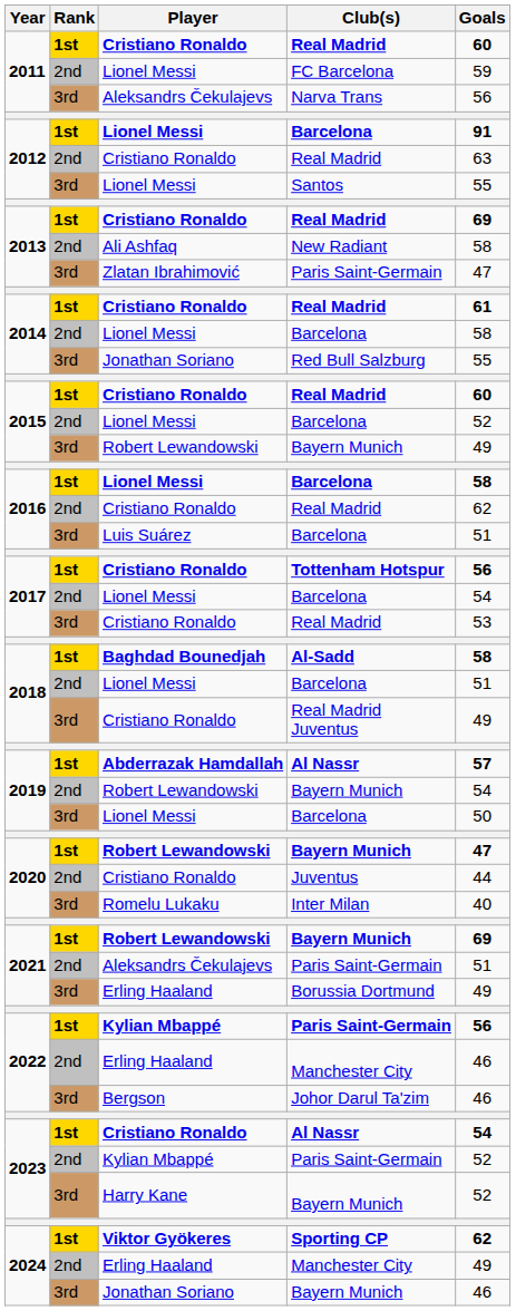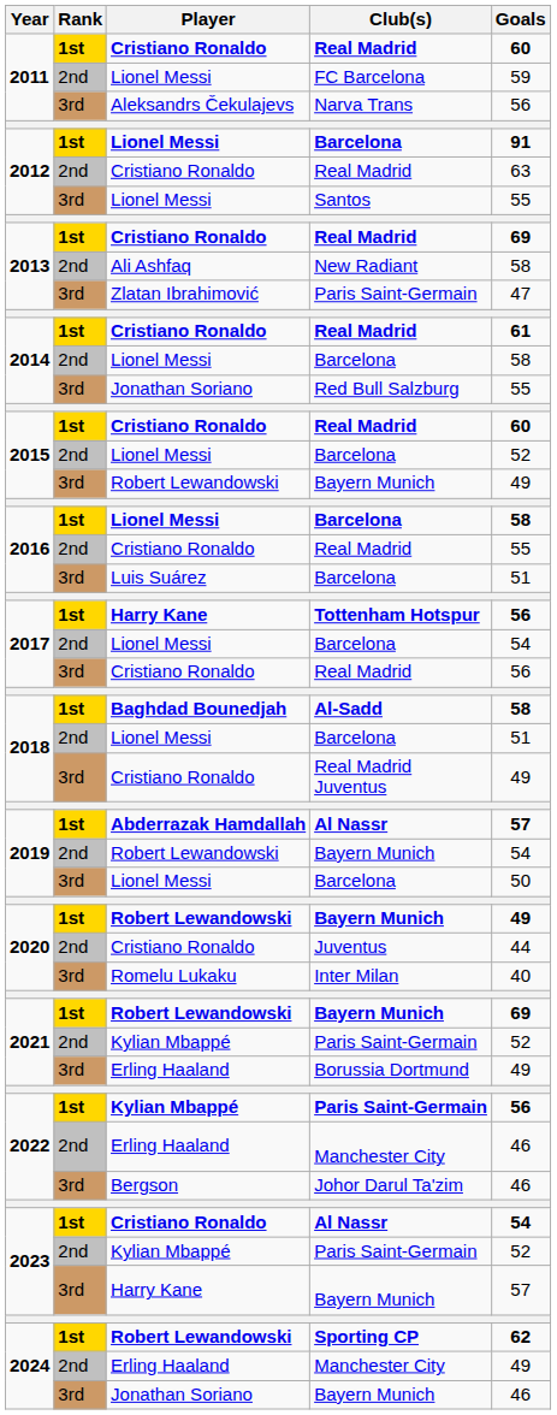 <table class="wikitable">
 <tr>
 <th>Year</th>
 <th>Rank</th>
 <th>Player</th>
 <th>Club(s)</th>
 <th>Goals</th>
 </tr>
 <tr>
 <td rowspan="3"><strong>2011</strong></td>
 <td scope=col style="background-color: gold"><strong>1st</strong></td>
 <td><strong> <a href='#'>Cristiano Ronaldo</a></strong></td>
 <td><strong> <a href='#'>Real Madrid</a></strong></td>
 <td align="center"><strong>60</strong></td>
 </tr>
 <tr>
 <td scope=col style="background-color: silver">2nd</td>
 <td> <a href='#'>Lionel Messi</a></td>
 <td> <a href='#'>FC Barcelona</a></td>
 <td align="center">59</td>
 </tr>
 <tr>
 <td scope=col style="background-color: #cc9966">3rd</td>
 <td> <a href='#'>Aleksandrs Čekulajevs</a></td>
 <td> <a href='#'>Narva Trans</a></td>
 <td align="center">56</td>
 </tr>
 <tr>
 <th colspan="5"></th>
 </tr>
 <tr>
 <td rowspan="3"><strong>2012</strong></td>
 <td scope=col style="background-color: gold"><strong>1st</strong></td>
 <td><strong> <a href='#'>Lionel Messi</a></strong></td>
 <td><strong> <a href='#'>Barcelona</a></strong></td>
 <td align="center"><strong>91</strong></td>
 </tr>
 <tr>
 <td scope=col style="background-color: silver">2nd</td>
 <td> <a href='#'>Cristiano Ronaldo</a></td>
 <td> <a href='#'>Real Madrid</a></td>
 <td align="center">63</td>
 </tr>
 <tr>
 <td scope=col style="background-color: #cc9966">3rd</td>
 <td> <a href='#'>Lionel Messi</a></td>
 <td> <a href='#'>Santos</a></td>
 <td align="center">55</td>
 </tr>
 <tr>
 <th colspan="5"></th>
 </tr>
 <tr>
 <td rowspan="3"><strong>2013</strong></td>
 <td scope=col style="background-color: gold"><strong>1st</strong></td>
 <td><strong> <a href='#'>Cristiano Ronaldo</a></strong></td>
 <td><strong> <a href='#'>Real Madrid</a></strong></td>
 <td align="center"><strong>69</strong></td>
 </tr>
 <tr>
 <td scope=col style="background-color: silver">2nd</td>
 <td> <a href='#'>Ali Ashfaq</a></td>
 <td> <a href='#'>New Radiant</a></td>
 <td align="center">58</td>
 </tr>
 <tr>
 <td scope=col style="background-color: #cc9966">3rd</td>
 <td> <a href='#'>Zlatan Ibrahimović</a></td>
 <td> <a href='#'>Paris Saint-Germain</a></td>
 <td align="center">47</td>
 </tr>
 <tr>
 <th colspan="5"></th>
 </tr>
 <tr>
 <td rowspan="3"><strong>2014</strong></td>
 <td scope=col style="background-color: gold"><strong>1st</strong></td>
 <td><strong> <a href='#'>Cristiano Ronaldo</a></strong></td>
 <td><strong> <a href='#'>Real Madrid</a></strong></td>
 <td align="center"><strong>61</strong></td>
 </tr>
 <tr>
 <td scope=col style="background-color: silver">2nd</td>
 <td> <a href='#'>Lionel Messi</a></td>
 <td> <a href='#'>Barcelona</a></td>
 <td align="center">58</td>
 </tr>
 <tr>
 <td scope=col style="background-color: #cc9966">3rd</td>
 <td> <a href='#'>Jonathan Soriano</a></td>
 <td> <a href='#'>Red Bull Salzburg</a></td>
 <td align="center">55</td>
 </tr>
 <tr>
 <th colspan="5"></th>
 </tr>
 <tr>
 <td rowspan="3"><strong>2015</strong></td>
 <td scope=col style="background-color: gold"><strong>1st</strong></td>
 <td><strong> <a href='#'>Cristiano Ronaldo</a></strong></td>
 <td><strong> <a href='#'>Real Madrid</a></strong></td>
 <td align="center"><strong>60</strong></td>
 </tr>
 <tr>
 <td scope=col style="background-color: silver">2nd</td>
 <td> <a href='#'>Lionel Messi</a></td>
 <td> <a href='#'>Barcelona</a></td>
 <td align="center">52</td>
 </tr>
 <tr>
 <td scope=col style="background-color: #cc9966">3rd</td>
 <td> <a href='#'>Robert Lewandowski</a></td>
 <td> <a href='#'>Bayern Munich</a></td>
 <td align="center">49</td>
 </tr>
 <tr>
 <th colspan="5"></th>
 </tr>
 <tr>
 <td rowspan="3"><strong>2016</strong></td>
 <td scope=col style="background-color: gold"><strong>1st</strong></td>
 <td><strong> <a href='#'>Lionel Messi</a></strong></td>
 <td><strong> <a href='#'>Barcelona</a></strong></td>
 <td align="center"><strong>58</strong></td>
 </tr>
 <tr>
 <td scope=col style="background-color: silver">2nd</td>
 <td> <a href='#'>Cristiano Ronaldo</a></td>
 <td> <a href='#'>Real Madrid</a></td>
-<td align="center">62</td>
+<td align="center">55</td>
 </tr>
 <tr>
 <td scope=col style="background-color: #cc9966">3rd</td>
 <td> <a href='#'>Luis Suárez</a></td>
 <td> <a href='#'>Barcelona</a></td>
 <td align="center">51</td>
 </tr>
 <tr>
 <th colspan="5"></th>
 </tr>
 <tr>
 <td rowspan="3"><strong>2017</strong></td>
 <td scope=col style="background-color: gold"><strong>1st</strong></td>
-<td><strong> <a href='#'>Cristiano Ronaldo</a></strong></td>
+<td><strong> <a href='#'>Harry Kane</a></strong></td>
 <td><strong> <a href='#'>Tottenham Hotspur</a></strong></td>
 <td align="center"><strong>56</strong></td>
 </tr>
 <tr>
 <td scope=col style="background-color: silver">2nd</td>
 <td> <a href='#'>Lionel Messi</a></td>
 <td> <a href='#'>Barcelona</a></td>
 <td align="center">54</td>
 </tr>
 <tr>
 <td scope=col style="background-color: #cc9966">3rd</td>
 <td> <a href='#'>Cristiano Ronaldo</a></td>
 <td> <a href='#'>Real Madrid</a></td>
-<td align="center">53</td>
+<td align="center">56</td>
 </tr>
 <tr>
 <th colspan="5"></th>
 </tr>
 <tr>
 <td rowspan="3"><strong>2018</strong></td>
 <td scope=col style="background-color: gold"><strong>1st</strong></td>
 <td><strong> <a href='#'>Baghdad Bounedjah</a></strong></td>
 <td><strong> <a href='#'>Al-Sadd</a></strong></td>
 <td align="center"><strong>58</strong></td>
 </tr>
 <tr>
 <td scope=col style="background-color: silver">2nd</td>
 <td> <a href='#'>Lionel Messi</a></td>
 <td> <a href='#'>Barcelona</a></td>
 <td align="center">51</td>
 </tr>
 <tr>
 <td scope=col style="background-color: #cc9966">3rd</td>
 <td> <a href='#'>Cristiano Ronaldo</a></td>
 <td> <a href='#'>Real Madrid</a><br> <a href='#'>Juventus</a></td>
 <td align="center">49</td>
 </tr>
 <tr>
 <th colspan="5"></th>
 </tr>
 <tr>
 <td rowspan="3"><strong>2019</strong></td>
 <td scope=col style="background-color: gold"><strong>1st</strong></td>
 <td><strong> <a href='#'>Abderrazak Hamdallah</a></strong></td>
 <td><strong> <a href='#'>Al Nassr</a></strong></td>
 <td align="center"><strong>57</strong></td>
 </tr>
 <tr>
 <td scope=col style="background-color: silver">2nd</td>
 <td> <a href='#'>Robert Lewandowski</a></td>
 <td> <a href='#'>Bayern Munich</a></td>
 <td align="center">54</td>
 </tr>
 <tr>
 <td scope=col style="background-color: #cc9966">3rd</td>
 <td> <a href='#'>Lionel Messi</a></td>
 <td> <a href='#'>Barcelona</a></td>
 <td align="center">50</td>
 </tr>
 <tr>
 <th colspan="5"></th>
 </tr>
 <tr>
 <td rowspan="3"><strong>2020</strong></td>
 <td scope=col style="background-color: gold"><strong>1st</strong></td>
 <td><strong> <a href='#'>Robert Lewandowski</a></strong></td>
 <td><strong> <a href='#'>Bayern Munich</a></strong></td>
-<td align="center"><strong>47</strong></td>
+<td align="center"><strong>49</strong></td>
 </tr>
 <tr>
 <td scope=col style="background-color: silver">2nd</td>
 <td> <a href='#'>Cristiano Ronaldo</a></td>
 <td> <a href='#'>Juventus</a></td>
 <td align="center">44</td>
 </tr>
 <tr>
 <td scope=col style="background-color: #cc9966">3rd</td>
 <td> <a href='#'>Romelu Lukaku</a></td>
 <td> <a href='#'>Inter Milan</a></td>
 <td align="center">40</td>
 </tr>
 <tr>
 <th colspan="5"></th>
 </tr>
 <tr>
 <td rowspan="3"><strong>2021</strong></td>
 <td scope=col style="background-color: gold"><strong>1st</strong></td>
 <td><strong> <a href='#'>Robert Lewandowski</a></strong></td>
 <td><strong> <a href='#'>Bayern Munich</a></strong></td>
 <td align="center"><strong>69</strong></td>
 </tr>
 <tr>
 <td scope=col style="background-color: silver">2nd</td>
-<td> <a href='#'>Aleksandrs Čekulajevs</a></td>
+<td> <a href='#'>Kylian Mbappé</a></td>
 <td> <a href='#'>Paris Saint-Germain</a></td>
-<td align="center">51</td>
+<td align="center">52</td>
 </tr>
 <tr>
 <td scope=col style="background-color: #cc9966">3rd</td>
 <td> <a href='#'>Erling Haaland</a></td>
 <td> <a href='#'>Borussia Dortmund</a></td>
 <td align="center">49</td>
 </tr>
 <tr>
 <th colspan="5"></th>
 </tr>
 <tr>
 <td rowspan="3"><strong>2022</strong></td>
 <td scope=col style="background-color: gold"><strong>1st</strong></td>
 <td><strong> <a href='#'>Kylian Mbappé</a></strong></td>
 <td><strong> <a href='#'>Paris Saint-Germain</a></strong></td>
 <td align="center"><strong>56</strong></td>
 </tr>
 <tr>
 <td scope=col style="background-color: silver">2nd</td>
 <td> <a href='#'>Erling Haaland</a></td>
 <td><br> <a href='#'>Manchester City</a></td>
 <td align="center">46</td>
 </tr>
 <tr>
 <td scope=col style="background-color: #cc9966">3rd</td>
 <td> <a href='#'>Bergson</a></td>
 <td> <a href='#'>Johor Darul Ta'zim</a></td>
 <td align="center">46</td>
 </tr>
 <tr>
 <th colspan="5"></th>
 </tr>
 <tr>
 <td rowspan="3"><strong>2023</strong></td>
 <td scope=col style="background-color: gold"><strong>1st</strong></td>
 <td><strong> <a href='#'>Cristiano Ronaldo</a></strong></td>
 <td><strong> <a href='#'>Al Nassr</a></strong></td>
 <td align="center"><strong>54</strong></td>
 </tr>
 <tr>
 <td scope=col style="background-color: silver">2nd</td>
 <td> <a href='#'>Kylian Mbappé</a></td>
 <td> <a href='#'>Paris Saint-Germain</a></td>
 <td align="center">52</td>
 </tr>
 <tr>
 <td scope=col style="background-color: #cc9966">3rd</td>
 <td> <a href='#'>Harry Kane</a></td>
 <td><br> <a href='#'>Bayern Munich</a></td>
-<td align="center">52</td>
+<td align="center">57</td>
 </tr>
 <tr>
 <th colspan="5"></th>
 </tr>
 <tr>
 <td rowspan="3"><strong>2024</strong></td>
 <td scope=col style="background-color: gold"><strong>1st</strong></td>
-<td><strong> <a href='#'>Viktor Gyökeres</a></strong></td>
+<td><strong> <a href='#'>Robert Lewandowski</a></strong></td>
 <td><strong> <a href='#'>Sporting CP</a></strong></td>
 <td align="center"><strong>62</strong></td>
 </tr>
 <tr>
 <td scope=col style="background-color: silver">2nd</td>
 <td> <a href='#'>Erling Haaland</a></td>
 <td> <a href='#'>Manchester City</a></td>
 <td align="center">49</td>
 </tr>
 <tr>
 <td scope=col style="background-color: #cc9966">3rd</td>
 <td> <a href='#'>Jonathan Soriano</a></td>
 <td> <a href='#'>Bayern Munich</a></td>
 <td align="center">46</td>
 </tr>
 </table>
